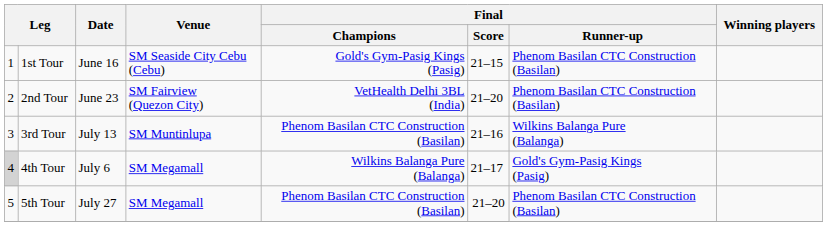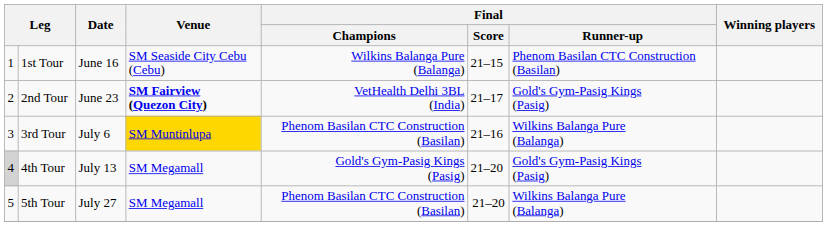 <table class="wikitable plainrowheaders" style="width:80%; text-align:left">
 <tr>
 <th colspan=2 rowspan=2 scope="col">Leg</th>
 <th rowspan=2>Date</th>
 <th rowspan=2>Venue</th>
 <th colspan=3>Final</th>
 <th rowspan=2>Winning players</th>
 </tr>
 <tr>
 <th>Champions</th>
 <th>Score</th>
 <th>Runner-up</th>
 </tr>
 <tr>
 <td>1</td>
 <td>1st Tour</td>
 <td>June 16</td>
 <td><a href='#'>SM Seaside City Cebu</a><br>(<a href='#'>Cebu</a>)</td>
-<td align=right><a href='#'>Gold's Gym-Pasig Kings</a><br>(<a href='#'>Pasig</a>)</td>
+<td align=right><a href='#'>Wilkins Balanga Pure</a><br>(<a href='#'>Balanga</a>)</td>
 <td>21–15</td>
 <td><a href='#'>Phenom Basilan CTC Construction</a><br>(<a href='#'>Basilan</a>)</td>
 <td></td>
 </tr>
 <tr>
 <td>2</td>
 <td>2nd Tour</td>
 <td>June 23</td>
-<td><a href='#'>SM Fairview</a><br>(<a href='#'>Quezon City</a>)</td>
+<td><strong><a href='#'>SM Fairview</a><br>(<a href='#'>Quezon City</a>)</strong></td>
 <td align=right><a href='#'>VetHealth Delhi 3BL</a><br>(<a href='#'>India</a>)</td>
-<td>21–20</td>
-<td><a href='#'>Phenom Basilan CTC Construction</a><br>(<a href='#'>Basilan</a>)</td>
+<td>21–17</td>
+<td><a href='#'>Gold's Gym-Pasig Kings</a><br>(<a href='#'>Pasig</a>)</td>
 <td></td>
 </tr>
 <tr>
 <td>3</td>
 <td>3rd Tour</td>
-<td>July 13</td>
-<td><a href='#'>SM Muntinlupa</a></td>
+<td>July 6</td>
+<td style="background: gold;"><a href='#'>SM Muntinlupa</a></td>
 <td align=right><a href='#'>Phenom Basilan CTC Construction</a><br>(<a href='#'>Basilan</a>)</td>
 <td>21–16</td>
 <td><a href='#'>Wilkins Balanga Pure</a><br>(<a href='#'>Balanga</a>)</td>
 <td></td>
 </tr>
 <tr>
 <td style="background: lightgrey;">4</td>
 <td>4th Tour</td>
-<td>July 6</td>
+<td>July 13</td>
 <td><a href='#'>SM Megamall</a></td>
-<td align=right><a href='#'>Wilkins Balanga Pure</a><br>(<a href='#'>Balanga</a>)</td>
-<td>21–17</td>
+<td align=right><a href='#'>Gold's Gym-Pasig Kings</a><br>(<a href='#'>Pasig</a>)</td>
+<td>21–20</td>
 <td><a href='#'>Gold's Gym-Pasig Kings</a><br>(<a href='#'>Pasig</a>)</td>
 <td></td>
 </tr>
 <tr>
 <td>5</td>
 <td>5th Tour</td>
 <td>July 27</td>
 <td><a href='#'>SM Megamall</a></td>
 <td align=right><a href='#'>Phenom Basilan CTC Construction</a><br>(<a href='#'>Basilan</a>)</td>
 <td align=center>21–20</td>
-<td><a href='#'>Phenom Basilan CTC Construction</a><br>(<a href='#'>Basilan</a>)</td>
+<td align=left><a href='#'>Wilkins Balanga Pure</a><br>(<a href='#'>Balanga</a>)</td>
 <td></td>
 </tr>
 <tr>
 </tr>
 </table>
